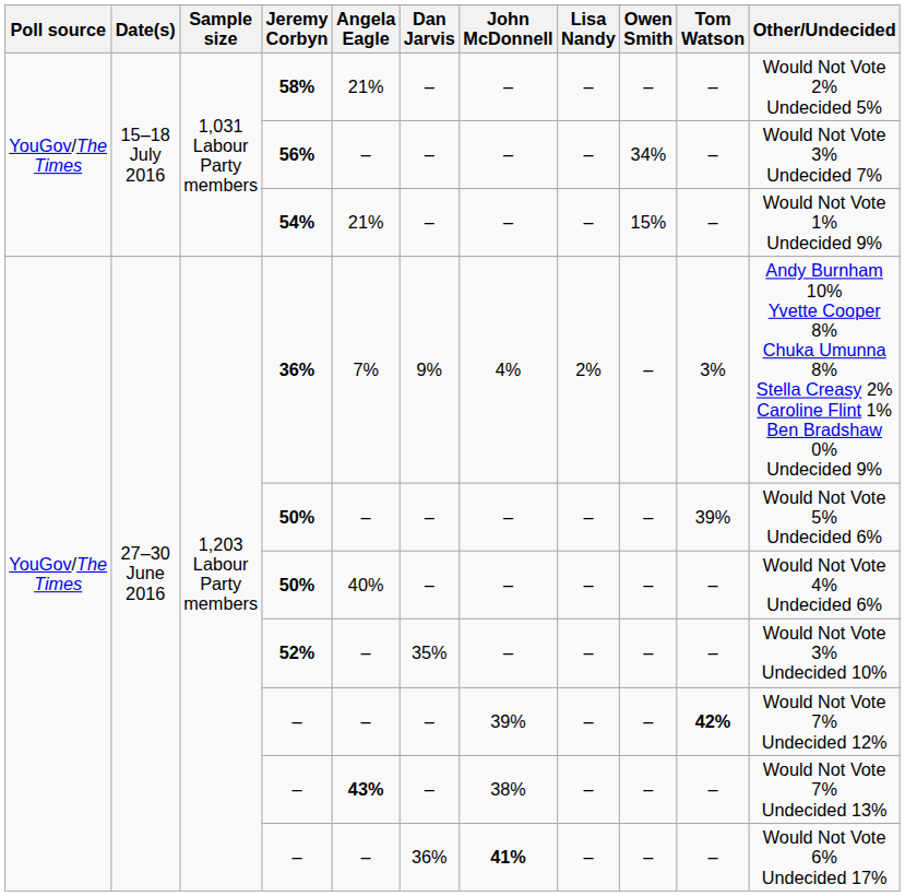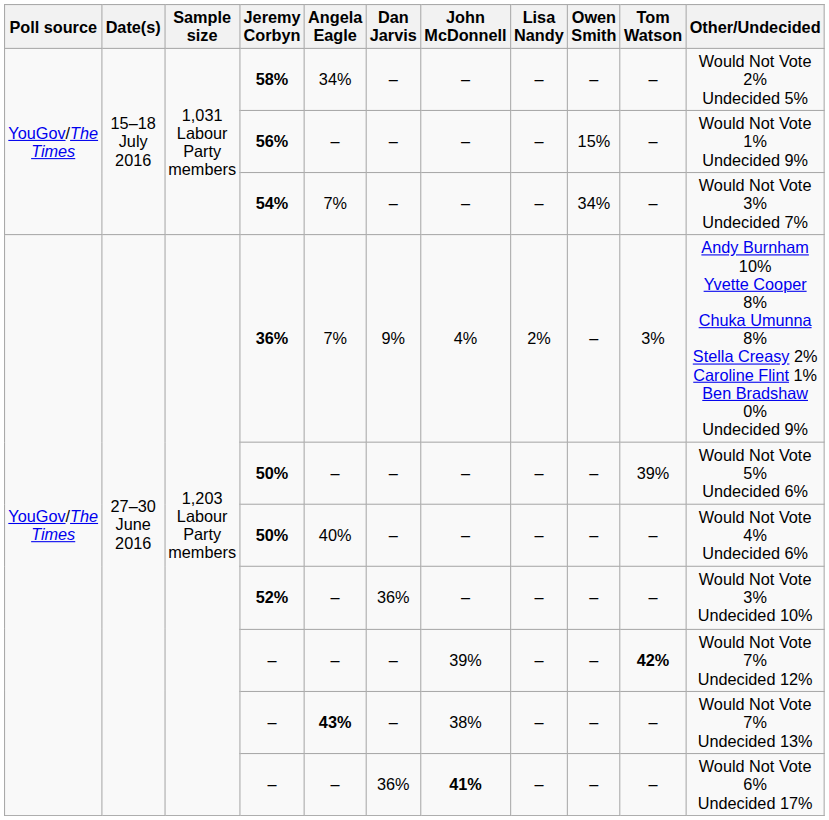 <table class="wikitable" style="text-align:center; font-size:95%">
 <tr>
 <th style="width:140px;">Poll source</th>
 <th style="width:80px;">Date(s)</th>
 <th style="width:120px;">Sample<br>size</th>
 <th>Jeremy <br>Corbyn</th>
 <th>Angela <br>Eagle</th>
 <th>Dan <br>Jarvis</th>
 <th>John <br>McDonnell</th>
 <th>Lisa <br>Nandy</th>
 <th>Owen <br>Smith</th>
 <th>Tom <br>Watson</th>
 <th style="width:120px;">Other/Undecided</th>
 </tr>
 <tr>
 <td rowspan=3><a href='#'>YouGov</a>/<em><a href='#'>The Times</a></em></td>
 <td rowspan="3" style="text-align:center;">15–18 July 2016</td>
 <td rowspan="3" style="text-align:center;">1,031 Labour Party members</td>
 <td><strong>58%</strong></td>
-<td align=center>21%</td>
+<td align=center>34%</td>
 <td align=center>–</td>
 <td align=center>–</td>
 <td align=center>–</td>
 <td align=center>–</td>
 <td align=center>–</td>
 <td align=center>Would Not Vote 2%<br>Undecided 5%</td>
 </tr>
 <tr>
 <td><strong>56%</strong></td>
 <td align=center>–</td>
 <td align=center>–</td>
 <td align=center>–</td>
 <td align=center>–</td>
+<td align=center>15%</td>
+<td align=center>–</td>
+<td align=center>Would Not Vote 1%<br>Undecided 9%</td>
+</tr>
+<tr>
+<td><strong>54%</strong></td>
+<td align=center>7%</td>
+<td align=center>–</td>
+<td align=center>–</td>
+<td align=center>–</td>
 <td align=center>34%</td>
 <td align=center>–</td>
 <td align=center>Would Not Vote 3%<br>Undecided 7%</td>
-</tr>
-<tr>
-<td><strong>54%</strong></td>
-<td align=center>21%</td>
-<td align=center>–</td>
-<td align=center>–</td>
-<td align=center>–</td>
-<td align=center>15%</td>
-<td align=center>–</td>
-<td align=center>Would Not Vote 1%<br>Undecided 9%</td>
 </tr>
 <tr>
 <td rowspan=7><a href='#'>YouGov</a>/<em><a href='#'>The Times</a></em></td>
 <td rowspan="7" style="text-align:center;">27–30 June 2016</td>
 <td rowspan="7" style="text-align:center;">1,203 Labour Party members</td>
 <td><strong>36%</strong></td>
 <td align=center>7%</td>
 <td align=center>9%</td>
 <td align=center>4%</td>
 <td align=center>2%</td>
 <td align=center>–</td>
 <td align=center>3%</td>
 <td align=center><a href='#'>Andy Burnham</a> 10%<br> <a href='#'>Yvette Cooper</a> 8%<br> <a href='#'>Chuka Umunna</a> 8%<br><a href='#'>Stella Creasy</a> 2%<br><a href='#'>Caroline Flint</a> 1%<br><a href='#'>Ben Bradshaw</a> 0% <br> Undecided 9%</td>
 </tr>
 <tr>
 <td><strong>50%</strong></td>
 <td align=center>–</td>
 <td align=center>–</td>
 <td align=center>–</td>
 <td align=center>–</td>
 <td align=center>–</td>
 <td align=center>39%</td>
 <td align=center>Would Not Vote 5%<br> Undecided 6%</td>
 </tr>
 <tr>
 <td><strong>50%</strong></td>
 <td align=center>40%</td>
 <td align=center>–</td>
 <td align=center>–</td>
 <td align=center>–</td>
 <td align=center>–</td>
 <td align=center>–</td>
 <td align=center>Would Not Vote 4%<br> Undecided 6%</td>
 </tr>
 <tr>
 <td><strong>52%</strong></td>
 <td align=center>–</td>
-<td align=center>35%</td>
+<td align=center>36%</td>
 <td align=center>–</td>
 <td align=center>–</td>
 <td align=center>–</td>
 <td align=center>–</td>
 <td align=center>Would Not Vote 3%<br> Undecided 10%</td>
 </tr>
 <tr>
 <td align=center>–</td>
 <td align=center>–</td>
 <td align=center>–</td>
 <td align=center>39%</td>
 <td align=center>–</td>
 <td align=center>–</td>
 <td><strong>42%</strong></td>
 <td align=center>Would Not Vote 7%<br> Undecided 12%</td>
 </tr>
 <tr>
 <td align=center>–</td>
 <td><strong>43%</strong></td>
 <td align=center>–</td>
 <td align=center>38%</td>
 <td align=center>–</td>
 <td align=center>–</td>
 <td align=center>–</td>
 <td align=center>Would Not Vote 7%<br> Undecided 13%</td>
 </tr>
 <tr>
 <td align=center>–</td>
 <td align=center>–</td>
 <td align=center>36%</td>
 <td><strong>41%</strong></td>
 <td align=center>–</td>
 <td align=center>–</td>
 <td align=center>–</td>
 <td align=center>Would Not Vote 6%<br> Undecided 17%</td>
 </tr>
 </table>
